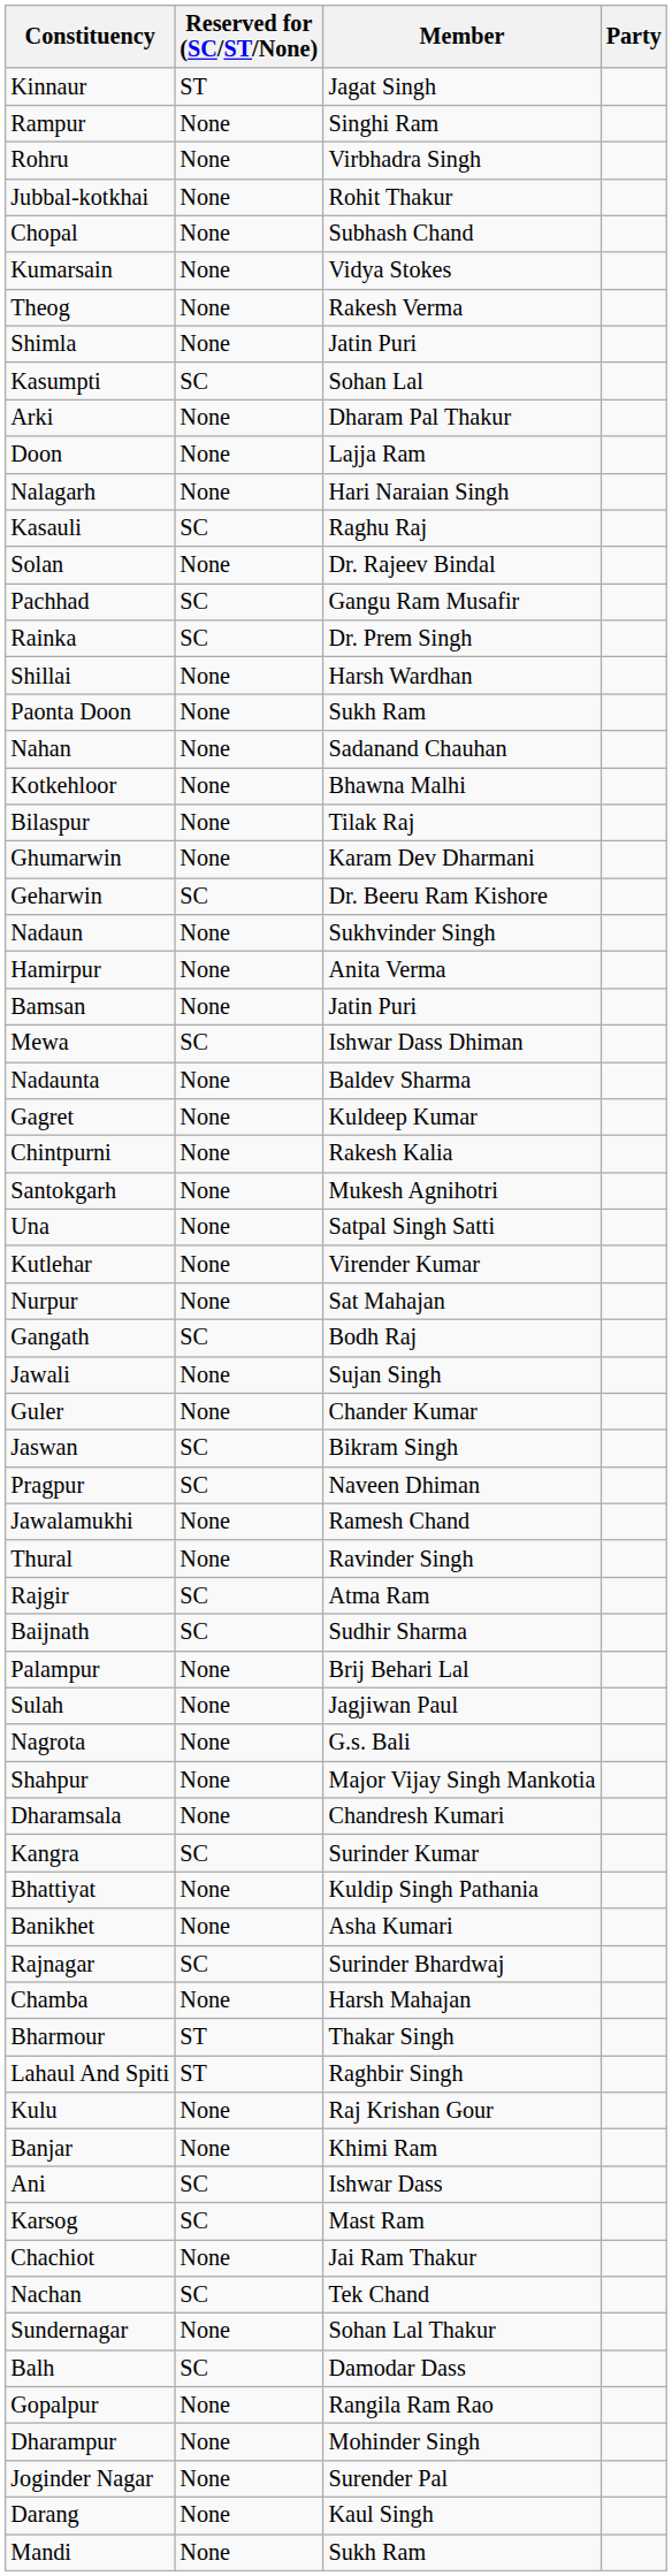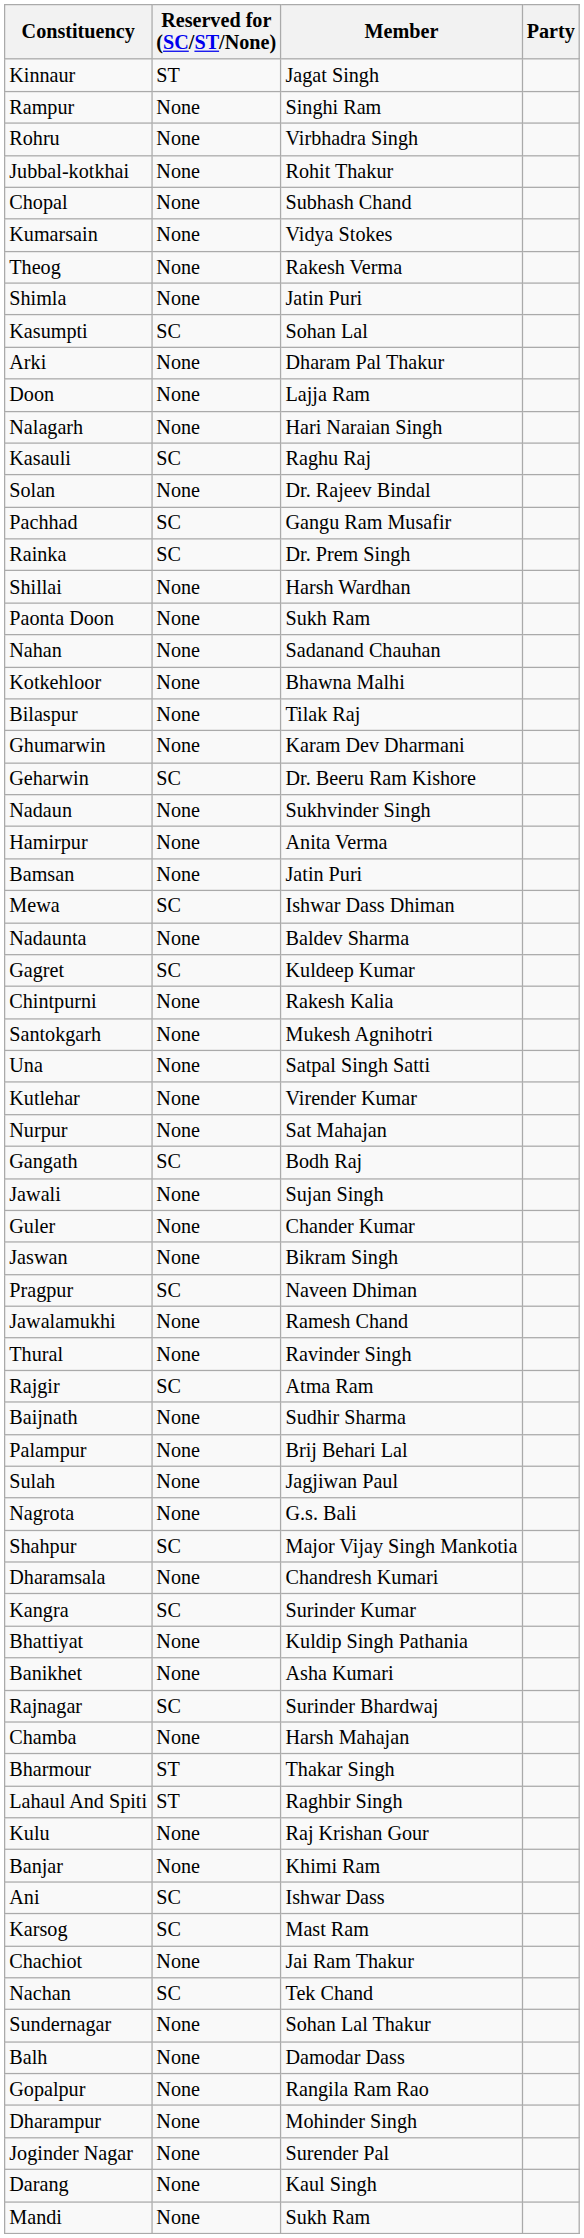 <table class="wikitable sortable">
 <tr>
 <th>Constituency</th>
 <th>Reserved for<br>(<a href='#'>SC</a>/<a href='#'>ST</a>/None)</th>
 <th>Member</th>
 <th colspan=2>Party</th>
 </tr>
 <tr>
 <td>Kinnaur</td>
 <td>ST</td>
 <td>Jagat Singh</td>
 <td></td>
 </tr>
 <tr>
 <td>Rampur</td>
 <td>None</td>
 <td>Singhi Ram</td>
 <td></td>
 </tr>
 <tr>
 <td>Rohru</td>
 <td>None</td>
 <td>Virbhadra Singh</td>
 <td></td>
 </tr>
 <tr>
 <td>Jubbal-kotkhai</td>
 <td>None</td>
 <td>Rohit Thakur</td>
 <td></td>
 </tr>
 <tr>
 <td>Chopal</td>
 <td>None</td>
 <td>Subhash Chand</td>
 <td></td>
 </tr>
 <tr>
 <td>Kumarsain</td>
 <td>None</td>
 <td>Vidya Stokes</td>
 <td></td>
 </tr>
 <tr>
 <td>Theog</td>
 <td>None</td>
 <td>Rakesh Verma</td>
 <td></td>
 </tr>
 <tr>
 <td>Shimla</td>
 <td>None</td>
 <td>Jatin Puri</td>
 <td></td>
 </tr>
 <tr>
 <td>Kasumpti</td>
 <td>SC</td>
 <td>Sohan Lal</td>
 <td></td>
 </tr>
 <tr>
 <td>Arki</td>
 <td>None</td>
 <td>Dharam Pal Thakur</td>
 <td></td>
 </tr>
 <tr>
 <td>Doon</td>
 <td>None</td>
 <td>Lajja Ram</td>
 <td></td>
 </tr>
 <tr>
 <td>Nalagarh</td>
 <td>None</td>
 <td>Hari Naraian Singh</td>
 <td></td>
 </tr>
 <tr>
 <td>Kasauli</td>
 <td>SC</td>
 <td>Raghu Raj</td>
 <td></td>
 </tr>
 <tr>
 <td>Solan</td>
 <td>None</td>
 <td>Dr. Rajeev Bindal</td>
 <td></td>
 </tr>
 <tr>
 <td>Pachhad</td>
 <td>SC</td>
 <td>Gangu Ram Musafir</td>
 <td></td>
 </tr>
 <tr>
 <td>Rainka</td>
 <td>SC</td>
 <td>Dr. Prem Singh</td>
 <td></td>
 </tr>
 <tr>
 <td>Shillai</td>
 <td>None</td>
 <td>Harsh Wardhan</td>
 <td></td>
 </tr>
 <tr>
 <td>Paonta Doon</td>
 <td>None</td>
 <td>Sukh Ram</td>
 <td></td>
 </tr>
 <tr>
 <td>Nahan</td>
 <td>None</td>
 <td>Sadanand Chauhan</td>
 <td></td>
 </tr>
 <tr>
 <td>Kotkehloor</td>
 <td>None</td>
 <td>Bhawna Malhi</td>
 <td></td>
 </tr>
 <tr>
 <td>Bilaspur</td>
 <td>None</td>
 <td>Tilak Raj</td>
 <td></td>
 </tr>
 <tr>
 <td>Ghumarwin</td>
 <td>None</td>
 <td>Karam Dev Dharmani</td>
 <td></td>
 </tr>
 <tr>
 <td>Geharwin</td>
 <td>SC</td>
 <td>Dr. Beeru Ram Kishore</td>
 <td></td>
 </tr>
 <tr>
 <td>Nadaun</td>
 <td>None</td>
 <td>Sukhvinder Singh</td>
 <td></td>
 </tr>
 <tr>
 <td>Hamirpur</td>
 <td>None</td>
 <td>Anita Verma</td>
 <td></td>
 </tr>
 <tr>
 <td>Bamsan</td>
 <td>None</td>
 <td>Jatin Puri</td>
 <td></td>
 </tr>
 <tr>
 <td>Mewa</td>
 <td>SC</td>
 <td>Ishwar Dass Dhiman</td>
 <td></td>
 </tr>
 <tr>
 <td>Nadaunta</td>
 <td>None</td>
 <td>Baldev Sharma</td>
 <td></td>
 </tr>
 <tr>
 <td>Gagret</td>
-<td>None</td>
+<td>SC</td>
 <td>Kuldeep Kumar</td>
 <td></td>
 </tr>
 <tr>
 <td>Chintpurni</td>
 <td>None</td>
 <td>Rakesh Kalia</td>
 <td></td>
 </tr>
 <tr>
 <td>Santokgarh</td>
 <td>None</td>
 <td>Mukesh Agnihotri</td>
 <td></td>
 </tr>
 <tr>
 <td>Una</td>
 <td>None</td>
 <td>Satpal Singh Satti</td>
 <td></td>
 </tr>
 <tr>
 <td>Kutlehar</td>
 <td>None</td>
 <td>Virender Kumar</td>
 <td></td>
 </tr>
 <tr>
 <td>Nurpur</td>
 <td>None</td>
 <td>Sat Mahajan</td>
 <td></td>
 </tr>
 <tr>
 <td>Gangath</td>
 <td>SC</td>
 <td>Bodh Raj</td>
 <td></td>
 </tr>
 <tr>
 <td>Jawali</td>
 <td>None</td>
 <td>Sujan Singh</td>
 <td></td>
 </tr>
 <tr>
 <td>Guler</td>
 <td>None</td>
 <td>Chander Kumar</td>
 <td></td>
 </tr>
 <tr>
 <td>Jaswan</td>
-<td>SC</td>
+<td>None</td>
 <td>Bikram Singh</td>
 <td></td>
 </tr>
 <tr>
 <td>Pragpur</td>
 <td>SC</td>
 <td>Naveen Dhiman</td>
 <td></td>
 </tr>
 <tr>
 <td>Jawalamukhi</td>
 <td>None</td>
 <td>Ramesh Chand</td>
 <td></td>
 </tr>
 <tr>
 <td>Thural</td>
 <td>None</td>
 <td>Ravinder Singh</td>
 <td></td>
 </tr>
 <tr>
 <td>Rajgir</td>
 <td>SC</td>
 <td>Atma Ram</td>
 <td></td>
 </tr>
 <tr>
 <td>Baijnath</td>
-<td>SC</td>
+<td>None</td>
 <td>Sudhir Sharma</td>
 <td></td>
 </tr>
 <tr>
 <td>Palampur</td>
 <td>None</td>
 <td>Brij Behari Lal</td>
 <td></td>
 </tr>
 <tr>
 <td>Sulah</td>
 <td>None</td>
 <td>Jagjiwan Paul</td>
 <td></td>
 </tr>
 <tr>
 <td>Nagrota</td>
 <td>None</td>
 <td>G.s. Bali</td>
 <td></td>
 </tr>
 <tr>
 <td>Shahpur</td>
-<td>None</td>
+<td>SC</td>
 <td>Major Vijay Singh Mankotia</td>
 <td></td>
 </tr>
 <tr>
 <td>Dharamsala</td>
 <td>None</td>
 <td>Chandresh Kumari</td>
 <td></td>
 </tr>
 <tr>
 <td>Kangra</td>
 <td>SC</td>
 <td>Surinder Kumar</td>
 <td></td>
 </tr>
 <tr>
 <td>Bhattiyat</td>
 <td>None</td>
 <td>Kuldip Singh Pathania</td>
 <td></td>
 </tr>
 <tr>
 <td>Banikhet</td>
 <td>None</td>
 <td>Asha Kumari</td>
 <td></td>
 </tr>
 <tr>
 <td>Rajnagar</td>
 <td>SC</td>
 <td>Surinder Bhardwaj</td>
 <td></td>
 </tr>
 <tr>
 <td>Chamba</td>
 <td>None</td>
 <td>Harsh Mahajan</td>
 <td></td>
 </tr>
 <tr>
 <td>Bharmour</td>
 <td>ST</td>
 <td>Thakar Singh</td>
 <td></td>
 </tr>
 <tr>
 <td>Lahaul And Spiti</td>
 <td>ST</td>
 <td>Raghbir Singh</td>
 <td></td>
 </tr>
 <tr>
 <td>Kulu</td>
 <td>None</td>
 <td>Raj Krishan Gour</td>
 <td></td>
 </tr>
 <tr>
 <td>Banjar</td>
 <td>None</td>
 <td>Khimi Ram</td>
 <td></td>
 </tr>
 <tr>
 <td>Ani</td>
 <td>SC</td>
 <td>Ishwar Dass</td>
 <td></td>
 </tr>
 <tr>
 <td>Karsog</td>
 <td>SC</td>
 <td>Mast Ram</td>
 <td></td>
 </tr>
 <tr>
 <td>Chachiot</td>
 <td>None</td>
 <td>Jai Ram Thakur</td>
 <td></td>
 </tr>
 <tr>
 <td>Nachan</td>
 <td>SC</td>
 <td>Tek Chand</td>
 <td></td>
 </tr>
 <tr>
 <td>Sundernagar</td>
 <td>None</td>
 <td>Sohan Lal Thakur</td>
 <td></td>
 </tr>
 <tr>
 <td>Balh</td>
-<td>SC</td>
+<td>None</td>
 <td>Damodar Dass</td>
 <td></td>
 </tr>
 <tr>
 <td>Gopalpur</td>
 <td>None</td>
 <td>Rangila Ram Rao</td>
 <td></td>
 </tr>
 <tr>
 <td>Dharampur</td>
 <td>None</td>
 <td>Mohinder Singh</td>
 <td></td>
 </tr>
 <tr>
 <td>Joginder Nagar</td>
 <td>None</td>
 <td>Surender Pal</td>
 <td></td>
 </tr>
 <tr>
 <td>Darang</td>
 <td>None</td>
 <td>Kaul Singh</td>
 <td></td>
 </tr>
 <tr>
 <td>Mandi</td>
 <td>None</td>
 <td>Sukh Ram</td>
 <td></td>
 </tr>
 <tr>
 </tr>
 </table>
